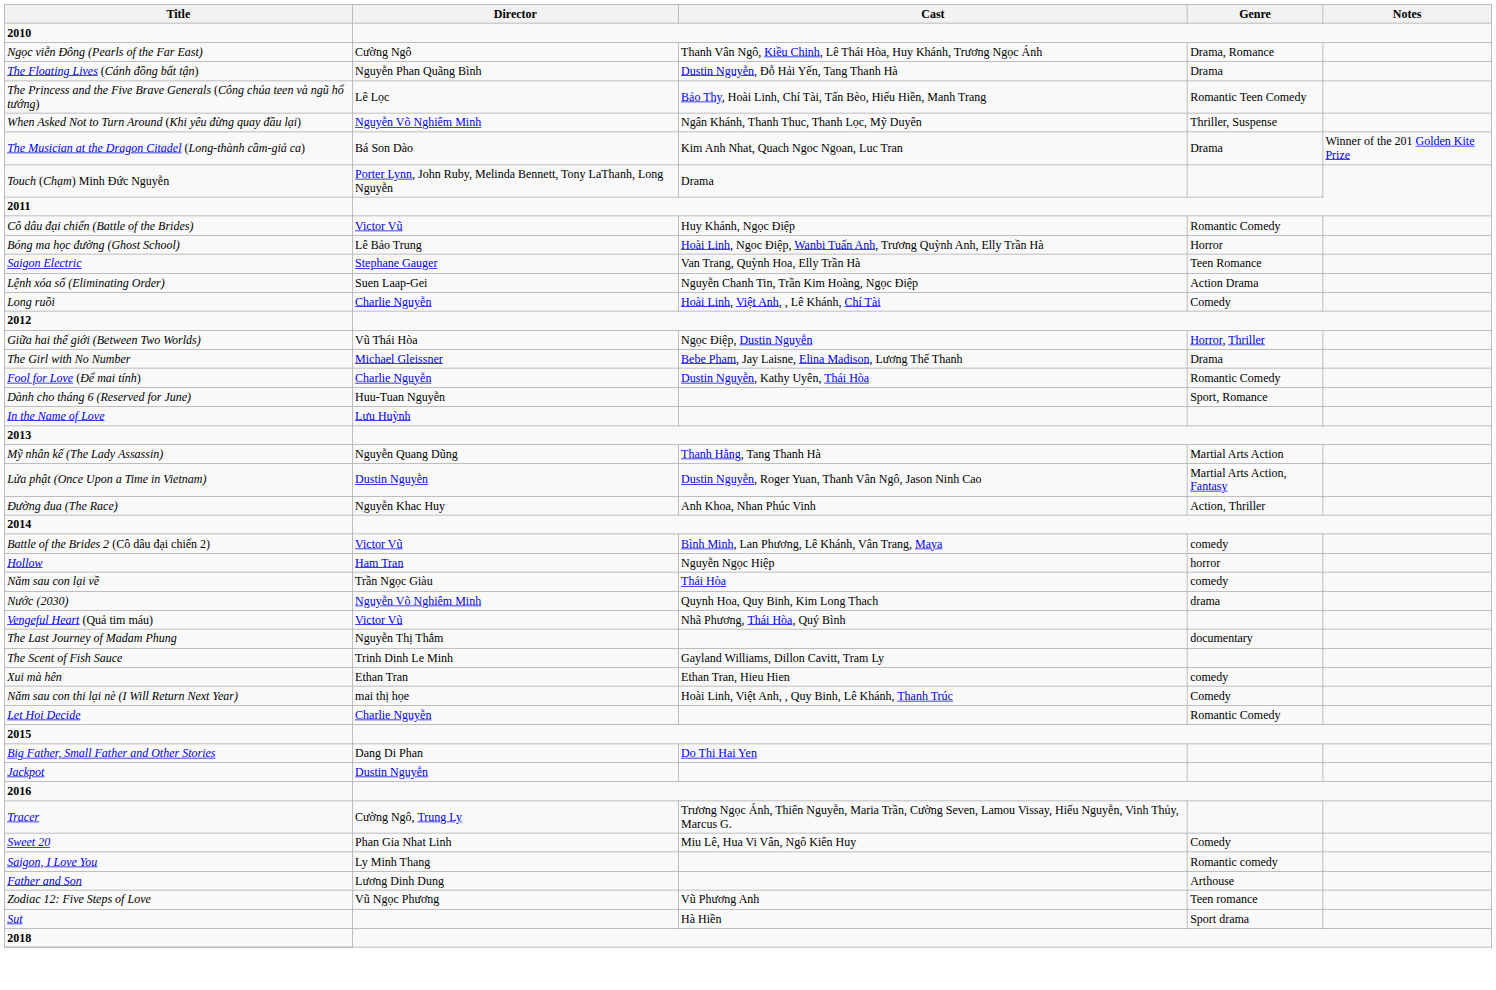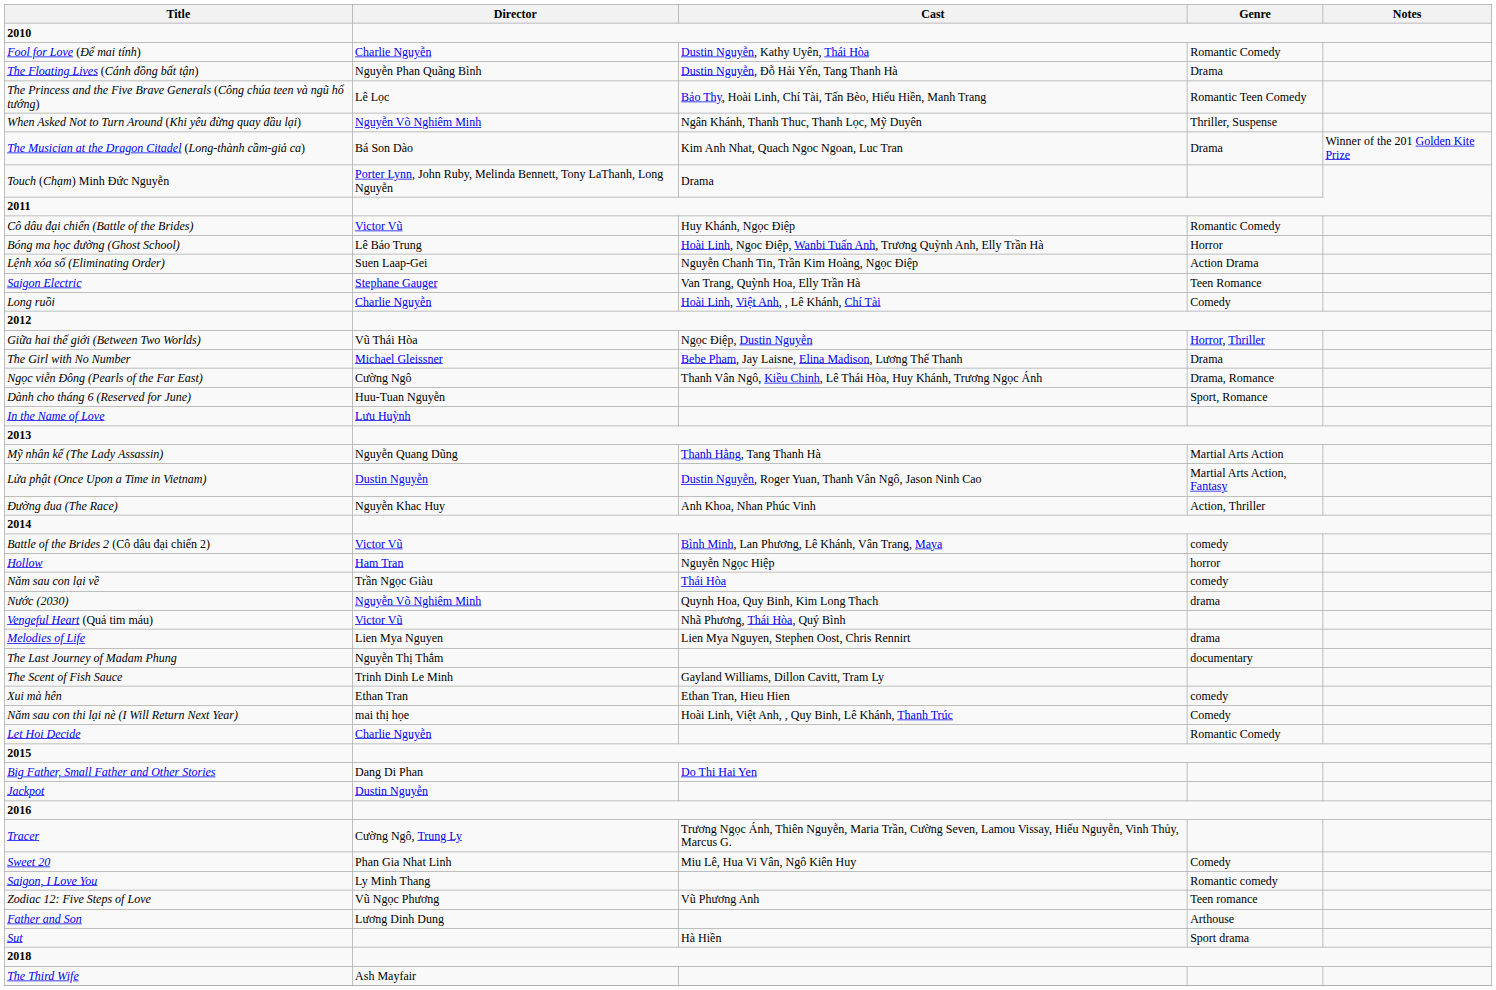 <table class="wikitable" width= "100%">
 <tr>
 <th>Title</th>
 <th>Director</th>
 <th>Cast</th>
 <th>Genre</th>
 <th>Notes</th>
 </tr>
 <tr>
 <td><strong>2010</strong></td>
 </tr>
 <tr>
-<td><em>Ngọc viễn Đông (Pearls of the Far East)</em></td>
-<td>Cường Ngô</td>
-<td>Thanh Vân Ngô, <a href='#'>Kiều Chinh</a>, Lê Thái Hòa, Huy Khánh, Trương Ngọc Ánh</td>
-<td>Drama, Romance</td>
+<td><em><a href='#'>Fool for Love</a></em> (<em>Để mai tính</em>)</td>
+<td><a href='#'>Charlie Nguyễn</a></td>
+<td><a href='#'>Dustin Nguyễn</a>, Kathy Uyên, <a href='#'>Thái Hòa</a></td>
+<td>Romantic Comedy</td>
 <td></td>
 </tr>
 <tr>
 <td><em><a href='#'>The Floating Lives</a></em> (<em>Cánh đồng bất tận</em>)</td>
 <td>Nguyễn Phan Quãng Bình</td>
 <td><a href='#'>Dustin Nguyễn</a>, Đỗ Hải Yến, Tang Thanh Hà</td>
 <td>Drama</td>
 <td></td>
 </tr>
 <tr>
 <td><em>The Princess and the Five Brave Generals</em> (<em>Công chúa teen và ngũ hổ tướng</em>)</td>
 <td>Lê Lọc</td>
 <td><a href='#'>Bảo Thy</a>, Hoài Linh, Chí Tài, Tấn Bèo, Hiếu Hiền, Manh Trang</td>
 <td>Romantic Teen Comedy</td>
 <td></td>
 </tr>
 <tr>
 <td><em>When Asked Not to Turn Around</em> (<em>Khi yêu đừng quay đầu lại</em>)</td>
 <td><a href='#'>Nguyễn Võ Nghiêm Minh</a></td>
 <td>Ngân Khánh, Thanh Thuc, Thanh Lọc, Mỹ Duyên</td>
 <td>Thriller, Suspense</td>
 <td></td>
 </tr>
 <tr>
 <td><em><a href='#'>The Musician at the Dragon Citadel</a></em> (<em>Long-thành cầm-giả ca</em>)</td>
 <td>Bá Son Dào</td>
 <td>Kim Anh Nhat, Quach Ngoc Ngoan, Luc Tran</td>
 <td>Drama</td>
 <td>Winner of the 201 <a href='#'>Golden Kite Prize</a></td>
 </tr>
 <tr>
 <td><em>Touch</em> (<em>Chạm</em>) Minh Đức Nguyễn</td>
 <td><a href='#'>Porter Lynn</a>, John Ruby, Melinda Bennett, Tony LaThanh, Long Nguyễn</td>
 <td>Drama</td>
 <td></td>
 </tr>
 <tr>
 <td><strong>2011</strong></td>
 </tr>
 <tr>
 <td><em>Cô dâu đại chiến (Battle of the Brides)</em></td>
 <td><a href='#'>Victor Vũ</a></td>
 <td>Huy Khánh, Ngọc Điệp</td>
 <td>Romantic Comedy</td>
 <td></td>
 </tr>
 <tr>
 <td><em>Bóng ma học đường (Ghost School)</em></td>
 <td>Lê Bảo Trung</td>
 <td><a href='#'>Hoài Linh</a>, Ngoc Điệp, <a href='#'>Wanbi Tuấn Anh</a>, Trương Quỳnh Anh, Elly Trần Hà</td>
 <td>Horror</td>
 <td></td>
 </tr>
 <tr>
+<td><em>Lệnh xóa số (Eliminating Order)</em></td>
+<td>Suen Laap-Gei</td>
+<td>Nguyễn Chanh Tin, Trần Kim Hoàng, Ngọc Điệp</td>
+<td>Action Drama</td>
+<td></td>
+</tr>
+<tr>
 <td><em><a href='#'>Saigon Electric</a></em></td>
 <td><a href='#'>Stephane Gauger</a></td>
 <td>Van Trang, Quỳnh Hoa, Elly Trần Hà</td>
 <td>Teen Romance</td>
-<td></td>
-</tr>
-<tr>
-<td><em>Lệnh xóa số (Eliminating Order)</em></td>
-<td>Suen Laap-Gei</td>
-<td>Nguyễn Chanh Tin, Trần Kim Hoàng, Ngọc Điệp</td>
-<td>Action Drama</td>
 <td></td>
 </tr>
 <tr>
 <td><em>Long ruồi</em></td>
 <td><a href='#'>Charlie Nguyễn</a></td>
 <td><a href='#'>Hoài Linh</a>, <a href='#'>Việt Anh</a>, , Lê Khánh, <a href='#'>Chí Tài</a></td>
 <td>Comedy</td>
 <td></td>
 </tr>
 <tr>
 <td><strong>2012</strong></td>
 </tr>
 <tr>
 <td><em>Giữa hai thế giới (Between Two Worlds)</em></td>
 <td>Vũ Thái Hòa</td>
 <td>Ngọc Điệp, <a href='#'>Dustin Nguyễn</a></td>
 <td><a href='#'>Horror</a>, <a href='#'>Thriller</a></td>
 <td></td>
 </tr>
 <tr>
 <td><em>The Girl with No Number</em></td>
 <td><a href='#'>Michael Gleissner</a></td>
 <td><a href='#'>Bebe Pham</a>, Jay Laisne, <a href='#'>Elina Madison</a>, Lương Thế Thanh</td>
 <td>Drama</td>
 <td></td>
 </tr>
 <tr>
-<td><em><a href='#'>Fool for Love</a></em> (<em>Để mai tính</em>)</td>
-<td><a href='#'>Charlie Nguyễn</a></td>
-<td><a href='#'>Dustin Nguyễn</a>, Kathy Uyên, <a href='#'>Thái Hòa</a></td>
-<td>Romantic Comedy</td>
+<td><em>Ngọc viễn Đông (Pearls of the Far East)</em></td>
+<td>Cường Ngô</td>
+<td>Thanh Vân Ngô, <a href='#'>Kiều Chinh</a>, Lê Thái Hòa, Huy Khánh, Trương Ngọc Ánh</td>
+<td>Drama, Romance</td>
 <td></td>
 </tr>
 <tr>
 <td><em>Dành cho tháng 6 (Reserved for June)</em></td>
 <td>Huu-Tuan Nguyễn</td>
 <td></td>
 <td>Sport, Romance</td>
 <td></td>
 </tr>
 <tr>
 <td><em><a href='#'>In the Name of Love</a></em></td>
 <td><a href='#'>Lưu Huỳnh</a></td>
 <td></td>
 <td></td>
 <td></td>
 </tr>
 <tr>
 <td><strong>2013</strong></td>
 </tr>
 <tr>
 <td><em>Mỹ nhân kế (The Lady Assassin)</em></td>
 <td>Nguyễn Quang Dũng</td>
 <td><a href='#'>Thanh Hằng</a>, Tang Thanh Hà</td>
 <td>Martial Arts Action</td>
 <td></td>
 </tr>
 <tr>
 <td><em>Lửa phật (Once Upon a Time in Vietnam)</em></td>
 <td><a href='#'>Dustin Nguyễn</a></td>
 <td><a href='#'>Dustin Nguyễn</a>, Roger Yuan, Thanh Vân Ngô, Jason Ninh Cao</td>
 <td>Martial Arts Action, <a href='#'>Fantasy</a></td>
 <td></td>
 </tr>
 <tr>
 <td><em>Đường đua (The Race)</em></td>
 <td>Nguyễn Khac Huy</td>
 <td>Anh Khoa, Nhan Phúc Vinh</td>
 <td>Action, Thriller</td>
 <td></td>
 </tr>
 <tr>
 <td><strong>2014</strong></td>
 </tr>
 <tr>
 <td><em>Battle of the Brides 2</em> (Cô dâu đại chiến 2)</td>
 <td><a href='#'>Victor Vũ</a></td>
 <td><a href='#'>Bình Minh</a>, Lan Phương, Lê Khánh, Vân Trang, <a href='#'>Maya</a></td>
 <td>comedy</td>
 <td></td>
 </tr>
 <tr>
 <td><em><a href='#'>Hollow</a></em></td>
 <td><a href='#'>Ham Tran</a></td>
 <td>Nguyễn Ngọc Hiệp</td>
 <td>horror</td>
 <td></td>
 </tr>
 <tr>
 <td><em>Năm sau con lại về</em></td>
 <td>Trần Ngọc Giàu</td>
 <td><a href='#'>Thái Hòa</a></td>
 <td>comedy</td>
 <td></td>
 </tr>
 <tr>
 <td><em>Nước (2030)</em></td>
 <td><a href='#'>Nguyễn Võ Nghiêm Minh</a></td>
 <td>Quynh Hoa, Quy Binh, Kim Long Thach</td>
 <td>drama</td>
 <td></td>
 </tr>
 <tr>
 <td><em><a href='#'>Vengeful Heart</a></em> (Quả tim máu)</td>
 <td><a href='#'>Victor Vũ</a></td>
 <td>Nhã Phương, <a href='#'>Thái Hòa</a>, Quý Bình</td>
 <td></td>
 <td></td>
 </tr>
 <tr>
+<td><em><a href='#'>Melodies of Life</a></em></td>
+<td>Lien Mya Nguyen</td>
+<td>Lien Mya Nguyen, Stephen Oost, Chris Rennirt</td>
+<td>drama</td>
+<td></td>
+</tr>
+<tr>
 <td><em>The Last Journey of Madam Phung</em></td>
 <td>Nguyễn Thị Thắm</td>
 <td></td>
 <td>documentary</td>
 <td></td>
 </tr>
 <tr>
 <td><em>The Scent of Fish Sauce</em></td>
 <td>Trinh Dinh Le Minh</td>
 <td>Gayland Williams, Dillon Cavitt, Tram Ly</td>
 <td></td>
 <td></td>
 </tr>
 <tr>
 <td><em>Xui mà hên</em></td>
 <td>Ethan Tran</td>
 <td>Ethan Tran, Hieu Hien</td>
 <td>comedy</td>
 <td></td>
 </tr>
 <tr>
 <td><em>Năm sau con thi lại nè (I Will Return Next Year)</em></td>
 <td>mai thị họe</td>
 <td>Hoài Linh, Việt Anh, , Quy Binh, Lê Khánh, <a href='#'>Thanh Trúc</a></td>
 <td>Comedy</td>
 <td></td>
 </tr>
 <tr>
 <td><em><a href='#'>Let Hoi Decide</a></em></td>
 <td><a href='#'>Charlie Nguyễn</a></td>
 <td></td>
 <td>Romantic Comedy</td>
 <td></td>
 </tr>
 <tr>
 <td><strong>2015</strong></td>
 </tr>
 <tr>
 <td><em><a href='#'>Big Father, Small Father and Other Stories</a></em></td>
 <td>Dang Di Phan</td>
 <td><a href='#'>Do Thi Hai Yen</a></td>
 <td></td>
 <td></td>
 </tr>
 <tr>
 <td><em><a href='#'>Jackpot</a></em></td>
 <td><a href='#'>Dustin Nguyễn</a></td>
 <td></td>
 <td></td>
 <td></td>
 </tr>
 <tr>
 <td><strong>2016</strong></td>
 </tr>
 <tr>
 <td><em><a href='#'>Tracer</a></em></td>
 <td>Cường Ngô, <a href='#'>Trung Ly</a></td>
 <td>Trương Ngọc Ánh, Thiên Nguyễn, Maria Trần, Cường Seven, Lamou Vissay, Hiếu Nguyễn, Vinh Thủy, Marcus G.</td>
 <td></td>
 <td></td>
 </tr>
 <tr>
 <td><em><a href='#'>Sweet 20</a></em></td>
 <td>Phan Gia Nhat Linh</td>
 <td>Miu Lê, Hua Vi Vân, Ngô Kiên Huy</td>
 <td>Comedy</td>
 <td></td>
 </tr>
 <tr>
 <td><em><a href='#'>Saigon, I Love You</a></em></td>
 <td>Ly Minh Thang</td>
 <td></td>
 <td>Romantic comedy</td>
 <td></td>
 </tr>
 <tr>
+<td><em>Zodiac 12: Five Steps of Love</em></td>
+<td>Vũ Ngọc Phương</td>
+<td>Vũ Phương Anh</td>
+<td>Teen romance</td>
+<td></td>
+</tr>
+<tr>
 <td><em><a href='#'>Father and Son</a></em></td>
 <td>Lương Dinh Dung</td>
 <td></td>
 <td>Arthouse</td>
-<td></td>
-</tr>
-<tr>
-<td><em>Zodiac 12: Five Steps of Love</em></td>
-<td>Vũ Ngọc Phương</td>
-<td>Vũ Phương Anh</td>
-<td>Teen romance</td>
 <td></td>
 </tr>
 <tr>
 <td><em><a href='#'>Sut</a></em></td>
 <td></td>
 <td>Hà Hiền</td>
 <td>Sport drama</td>
 <td></td>
 </tr>
 <tr>
 <td><strong>2018</strong></td>
 </tr>
 <tr>
+<td><em><a href='#'>The Third Wife</a></em></td>
+<td>Ash Mayfair</td>
+<td></td>
+<td></td>
+<td></td>
+</tr>
+<tr>
 </tr>
 </table>
